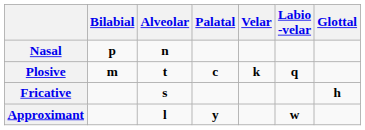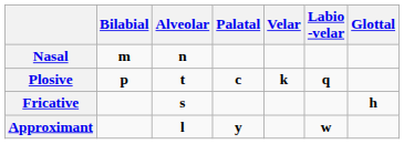 <table class="wikitable" style=text-align:center>
 <tr>
 <th></th>
 <th><a href='#'>Bilabial</a></th>
 <th><a href='#'>Alveolar</a></th>
 <th><a href='#'>Palatal</a></th>
 <th><a href='#'>Velar</a></th>
 <th><a href='#'>Labio<br>-velar</a></th>
 <th><a href='#'>Glottal</a></th>
 </tr>
 <tr>
 <th><a href='#'>Nasal</a></th>
-<td><strong>p</strong> </td>
+<td><strong>m</strong> </td>
 <td><strong>n</strong> </td>
 <td></td>
 <td></td>
 <td></td>
 <td></td>
 </tr>
 <tr>
 <th><a href='#'>Plosive</a></th>
-<td><strong>m</strong> </td>
+<td><strong>p</strong> </td>
 <td><strong>t</strong> </td>
 <td><strong>c</strong> </td>
 <td><strong>k</strong> </td>
 <td><strong>q</strong> </td>
 <td></td>
 </tr>
 <tr>
 <th><a href='#'>Fricative</a></th>
 <td></td>
 <td><strong>s</strong> </td>
 <td></td>
 <td></td>
 <td></td>
 <td><strong>h</strong> </td>
 </tr>
 <tr>
 <th><a href='#'>Approximant</a></th>
 <td></td>
 <td><strong>l</strong> </td>
 <td><strong>y</strong> </td>
 <td></td>
 <td><strong>w</strong> </td>
 <td></td>
 </tr>
 </table>
